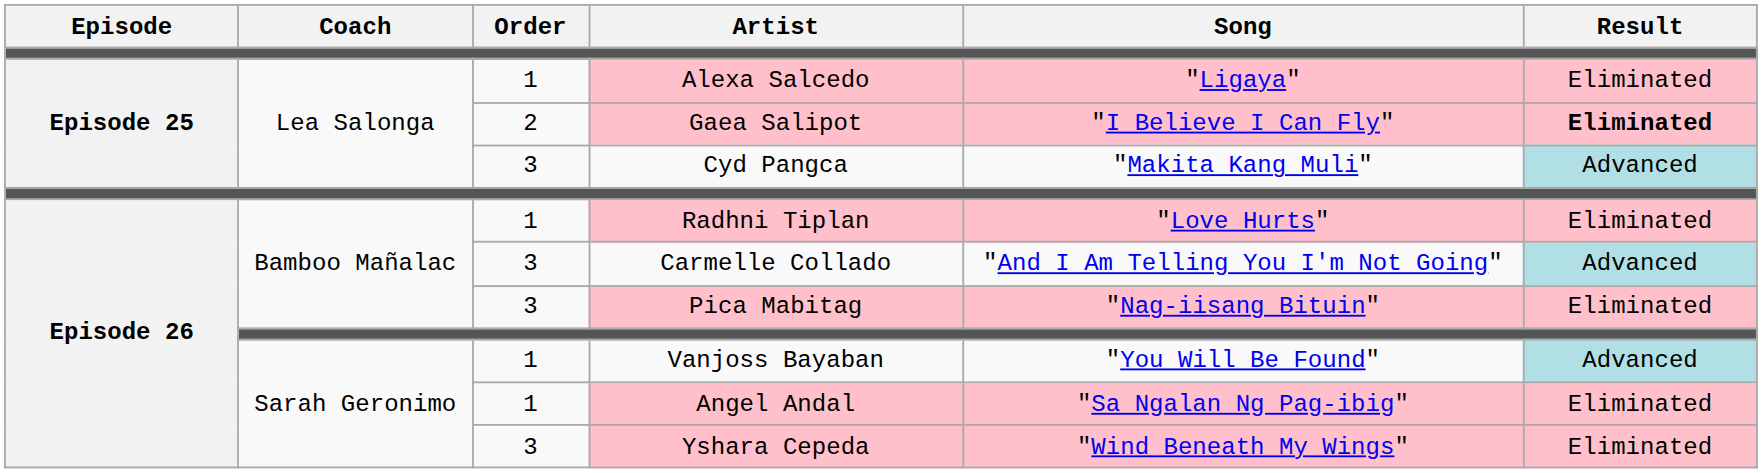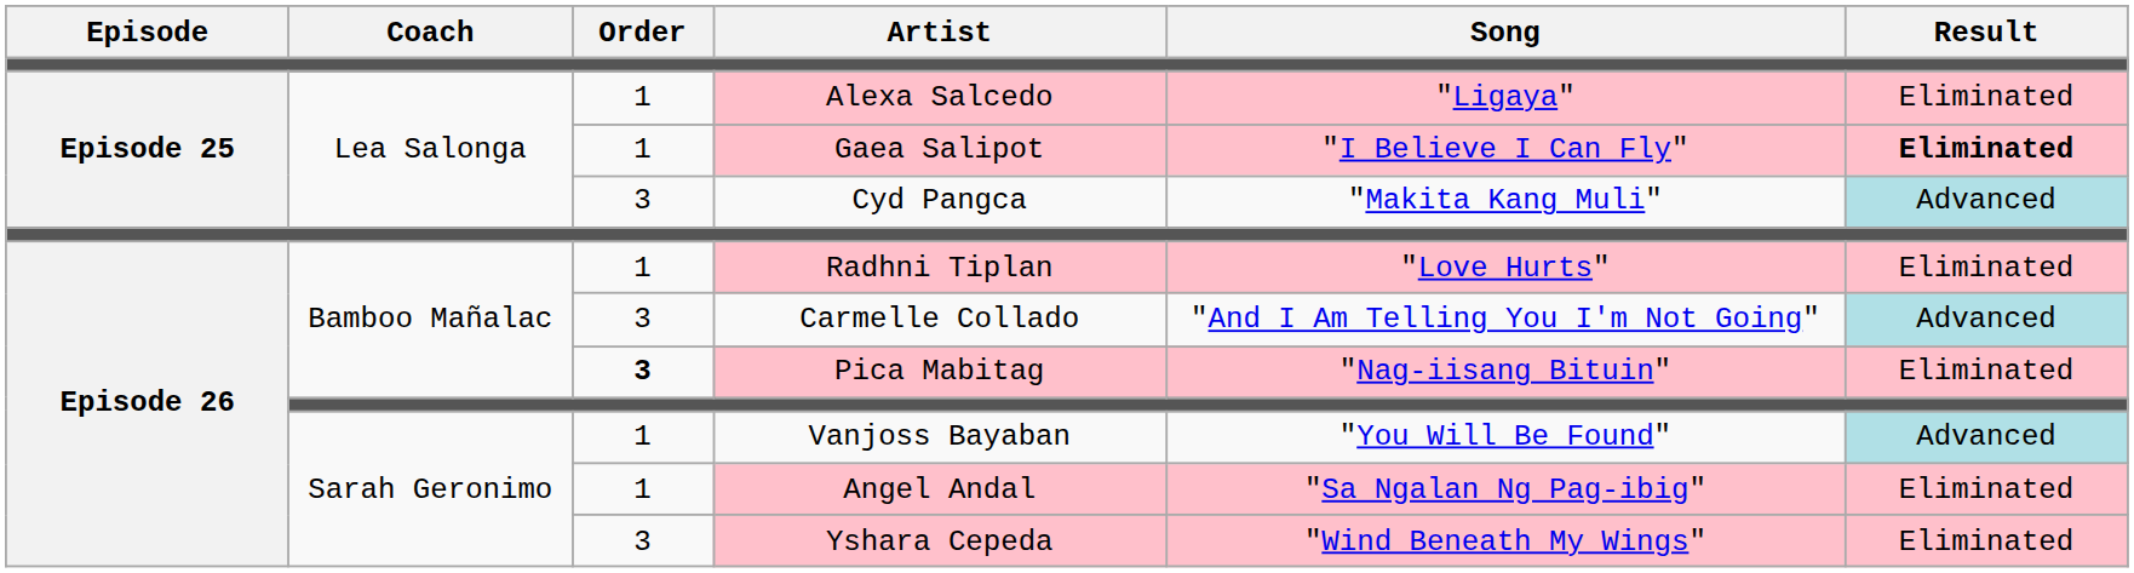 <table class="wikitable" style="text-align:center; line-height:17px; font-size:100%; width:75%;">
 <tr>
 <th width="10%">Episode</th>
 <th width="10%">Coach</th>
 <th width="05%">Order</th>
 <th width="16%">Artist</th>
 <th width="24%">Song</th>
 <th width="10%">Result</th>
 </tr>
 <tr>
 <td colspan="6" style="background:#555;"></td>
 </tr>
 <tr>
 <th rowspan="3">Episode 25 <small></small></th>
 <td rowspan="3">Lea Salonga</td>
 <td>1</td>
 <td style="background:pink;">Alexa Salcedo</td>
 <td style="background:pink;">"<a href='#'>Ligaya</a>"</td>
 <td style="background:pink;">Eliminated</td>
 </tr>
 <tr>
-<td>2</td>
+<td>1</td>
 <td style="background:pink;">Gaea Salipot</td>
 <td style="background:pink;">"<a href='#'>I Believe I Can Fly</a>"</td>
 <td style="background:pink;"><strong>Eliminated</strong></td>
 </tr>
 <tr>
 <td>3</td>
 <td>Cyd Pangca</td>
 <td>"<a href='#'>Makita Kang Muli</a>"</td>
 <td style="background:#b0e0e6;">Advanced</td>
 </tr>
 <tr>
 <td colspan="6" style="background:#555;"></td>
 </tr>
 <tr>
 <th rowspan="7">Episode 26 <small></small></th>
 <td rowspan="3">Bamboo Mañalac</td>
 <td>1</td>
 <td style="background:pink;">Radhni Tiplan</td>
 <td style="background:pink;">"<a href='#'>Love Hurts</a>"</td>
 <td style="background:pink;">Eliminated</td>
 </tr>
 <tr>
 <td>3</td>
 <td>Carmelle Collado</td>
 <td>"<a href='#'>And I Am Telling You I'm Not Going</a>"</td>
 <td style="background:#b0e0e6;">Advanced</td>
 </tr>
 <tr>
-<td>3</td>
+<td><strong>3</strong></td>
 <td style="background:pink;">Pica Mabitag</td>
 <td style="background:pink;">"<a href='#'>Nag-iisang Bituin</a>"</td>
 <td style="background:pink;">Eliminated</td>
 </tr>
 <tr>
 <td colspan="5" style="background:#555;"></td>
 </tr>
 <tr>
 <td rowspan="3">Sarah Geronimo</td>
 <td>1</td>
 <td>Vanjoss Bayaban</td>
 <td>"<a href='#'>You Will Be Found</a>"</td>
 <td style="background:#b0e0e6;">Advanced</td>
 </tr>
 <tr>
 <td>1</td>
 <td style="background:pink;">Angel Andal</td>
 <td style="background:pink;">"<a href='#'>Sa Ngalan Ng Pag-ibig</a>"</td>
 <td style="background:pink;">Eliminated</td>
 </tr>
 <tr>
 <td>3</td>
 <td style="background:pink;">Yshara Cepeda</td>
 <td style="background:pink;">"<a href='#'>Wind Beneath My Wings</a>"</td>
 <td style="background:pink;">Eliminated</td>
 </tr>
 </table>
